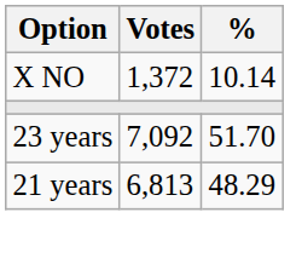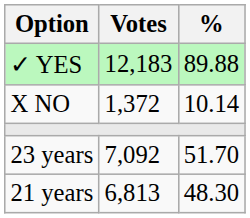 <table class="wikitable">
 <tr>
 <th>Option</th>
 <th>Votes</th>
 <th>%</th>
+</tr>
+<tr>
+<td style=background:#bbf8be>✓ YES</td>
+<td style=background:#bbf8be>12,183</td>
+<td style=background:#bbf8be>89.88</td>
 </tr>
 <tr>
 <td>X NO</td>
 <td>1,372</td>
 <td>10.14</td>
 </tr>
 <tr>
 <td colspan="3" bgcolor="#E9E9E9"></td>
 </tr>
 <tr>
 <td>23 years</td>
 <td>7,092</td>
 <td>51.70</td>
 </tr>
 <tr>
 <td>21 years</td>
 <td>6,813</td>
-<td>48.29</td>
+<td>48.30</td>
 </tr>
 </table>
